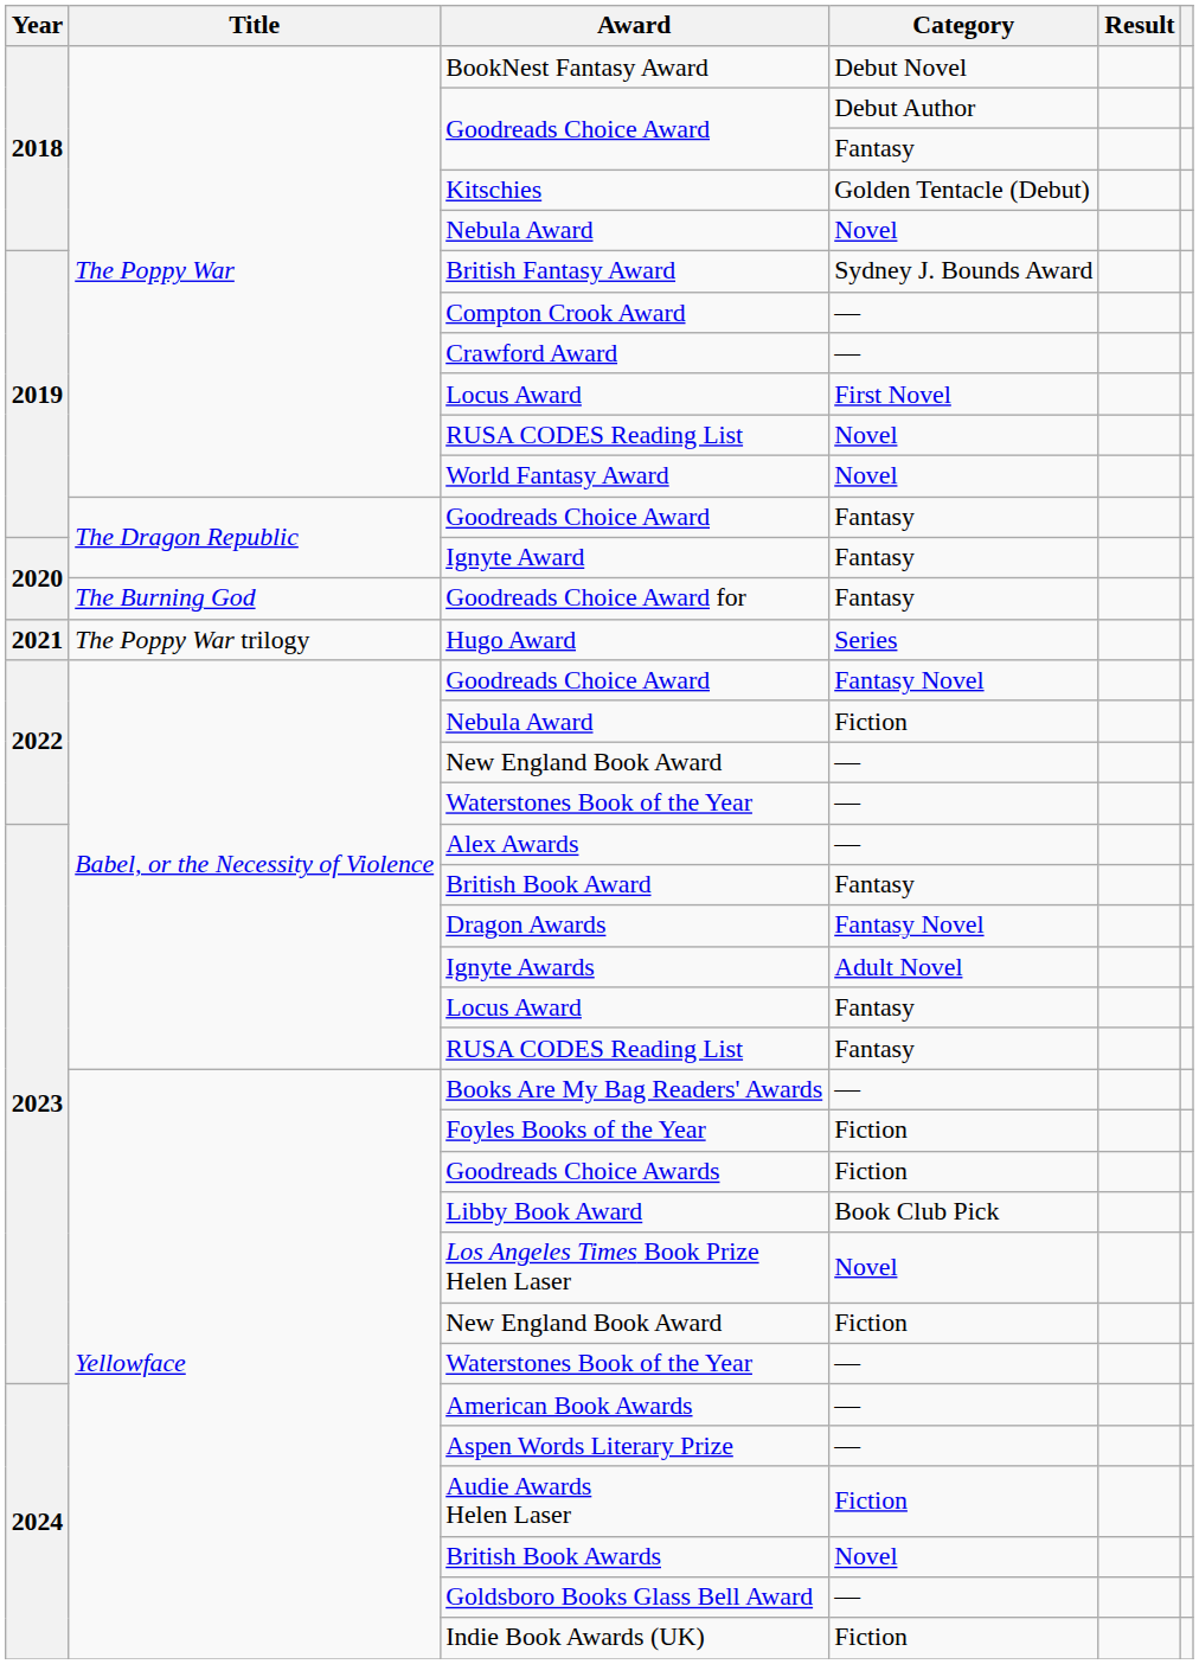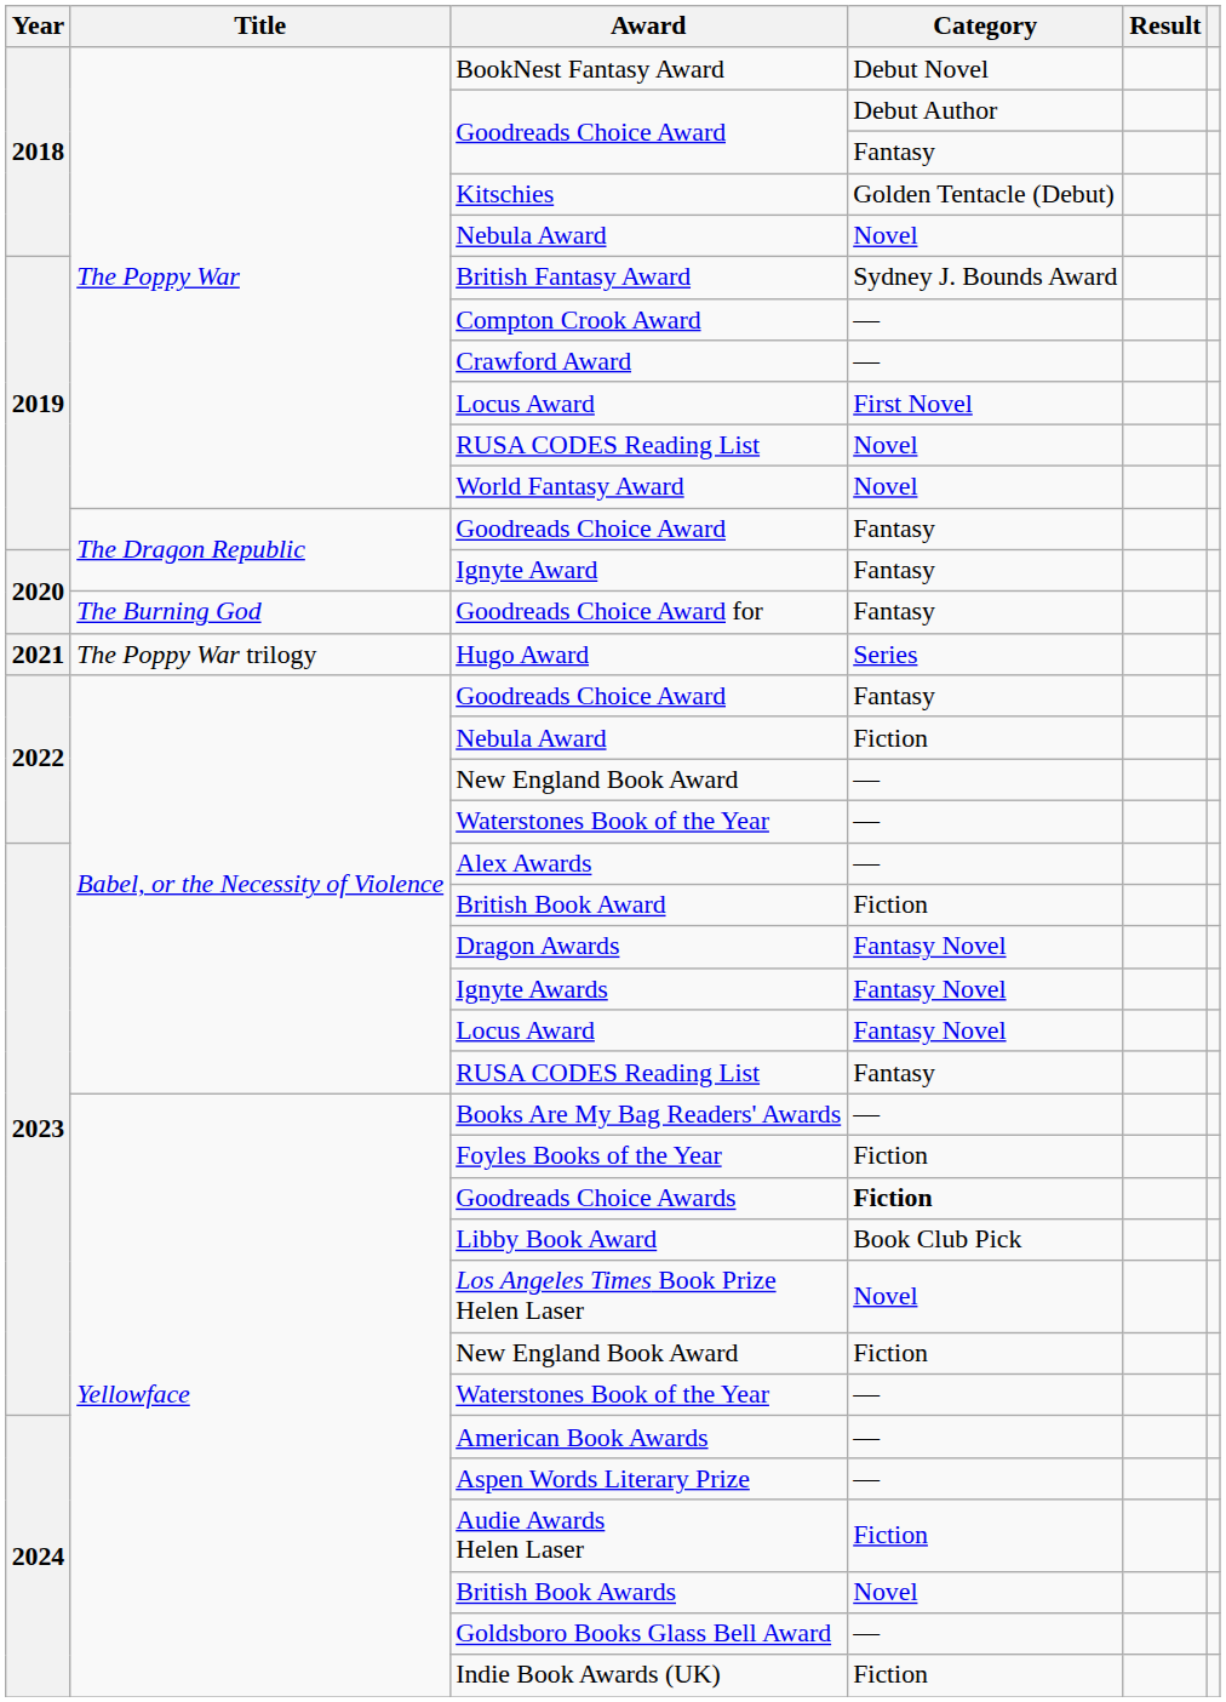 <table class="wikitable sortable">
 <tr>
 <th>Year</th>
 <th>Title</th>
 <th>Award</th>
 <th>Category</th>
 <th>Result</th>
 <th></th>
 </tr>
 <tr>
 <th rowspan="5">2018</th>
 <td rowspan="11"><em><a href='#'>The Poppy War</a></em></td>
 <td>BookNest Fantasy Award</td>
 <td>Debut Novel</td>
 <td></td>
 <td></td>
 </tr>
 <tr>
 <td rowspan="2"><a href='#'>Goodreads Choice Award</a></td>
 <td>Debut Author</td>
 <td></td>
 <td></td>
 </tr>
 <tr>
 <td>Fantasy</td>
 <td></td>
 <td></td>
 </tr>
 <tr>
 <td><a href='#'>Kitschies</a></td>
 <td>Golden Tentacle (Debut)</td>
 <td></td>
 <td></td>
 </tr>
 <tr>
 <td><a href='#'>Nebula Award</a></td>
 <td><a href='#'>Novel</a></td>
 <td></td>
 <td></td>
 </tr>
 <tr>
 <th rowspan="7">2019</th>
 <td><a href='#'>British Fantasy Award</a></td>
 <td>Sydney J. Bounds Award</td>
 <td></td>
 <td></td>
 </tr>
 <tr>
 <td><a href='#'>Compton Crook Award</a></td>
 <td>—</td>
 <td></td>
 <td></td>
 </tr>
 <tr>
 <td><a href='#'>Crawford Award</a></td>
 <td>—</td>
 <td></td>
 <td></td>
 </tr>
 <tr>
 <td><a href='#'>Locus Award</a></td>
 <td><a href='#'>First Novel</a></td>
 <td></td>
 <td></td>
 </tr>
 <tr>
 <td><a href='#'>RUSA CODES Reading List</a></td>
 <td><a href='#'>Novel</a></td>
 <td></td>
 <td></td>
 </tr>
 <tr>
 <td><a href='#'>World Fantasy Award</a></td>
 <td><a href='#'>Novel</a></td>
 <td></td>
 <td></td>
 </tr>
 <tr>
 <td rowspan="2"><em><a href='#'>The Dragon Republic</a></em></td>
 <td><a href='#'>Goodreads Choice Award</a></td>
 <td>Fantasy</td>
 <td></td>
 <td></td>
 </tr>
 <tr>
 <th rowspan="2">2020</th>
 <td><a href='#'>Ignyte Award</a></td>
 <td>Fantasy</td>
 <td></td>
 <td></td>
 </tr>
 <tr>
 <td><em><a href='#'>The Burning God</a></em></td>
 <td><a href='#'>Goodreads Choice Award</a> for</td>
 <td>Fantasy</td>
 <td></td>
 <td></td>
 </tr>
 <tr>
 <th>2021</th>
 <td><em>The Poppy War</em> trilogy</td>
 <td><a href='#'>Hugo Award</a></td>
 <td><a href='#'>Series</a></td>
 <td></td>
 <td></td>
 </tr>
 <tr>
 <th rowspan="4">2022</th>
 <td rowspan="10"><em><a href='#'>Babel, or the Necessity of Violence</a></em></td>
 <td><a href='#'>Goodreads Choice Award</a></td>
-<td><a href='#'>Fantasy Novel</a></td>
+<td>Fantasy</td>
 <td></td>
 <td></td>
 </tr>
 <tr>
 <td><a href='#'>Nebula Award</a></td>
 <td>Fiction</td>
 <td></td>
 <td></td>
 </tr>
 <tr>
 <td>New England Book Award</td>
 <td>—</td>
 <td></td>
 <td></td>
 </tr>
 <tr>
 <td><a href='#'>Waterstones Book of the Year</a></td>
 <td>—</td>
 <td></td>
 <td></td>
 </tr>
 <tr>
 <th rowspan="13">2023</th>
 <td><a href='#'>Alex Awards</a></td>
 <td>—</td>
 <td></td>
 <td></td>
 </tr>
 <tr>
 <td><a href='#'>British Book Award</a></td>
-<td>Fantasy</td>
+<td>Fiction</td>
 <td></td>
 <td></td>
 </tr>
 <tr>
 <td><a href='#'>Dragon Awards</a></td>
 <td><a href='#'>Fantasy Novel</a></td>
 <td></td>
 <td></td>
 </tr>
 <tr>
 <td><a href='#'>Ignyte Awards</a></td>
-<td><a href='#'>Adult Novel</a></td>
+<td><a href='#'>Fantasy Novel</a></td>
 <td></td>
 <td></td>
 </tr>
 <tr>
 <td><a href='#'>Locus Award</a></td>
-<td>Fantasy</td>
+<td><a href='#'>Fantasy Novel</a></td>
 <td></td>
 <td></td>
 </tr>
 <tr>
 <td><a href='#'>RUSA CODES Reading List</a></td>
 <td>Fantasy</td>
 <td></td>
 <td></td>
 </tr>
 <tr>
 <td rowspan="13"><em><a href='#'>Yellowface</a></em></td>
 <td><a href='#'>Books Are My Bag Readers' Awards</a></td>
 <td>—</td>
 <td></td>
 <td></td>
 </tr>
 <tr>
 <td><a href='#'>Foyles Books of the Year</a></td>
 <td>Fiction</td>
 <td></td>
 <td></td>
 </tr>
 <tr>
 <td><a href='#'>Goodreads Choice Awards</a></td>
-<td>Fiction</td>
+<td><strong>Fiction</strong></td>
 <td></td>
 <td></td>
 </tr>
 <tr>
 <td><a href='#'>Libby Book Award</a></td>
 <td>Book Club Pick</td>
 <td></td>
 <td></td>
 </tr>
 <tr>
 <td><a href='#'><em>Los Angeles Times</em> Book Prize</a><br> Helen Laser</td>
 <td><a href='#'>Novel</a></td>
 <td></td>
 <td></td>
 </tr>
 <tr>
 <td>New England Book Award</td>
 <td>Fiction</td>
 <td></td>
 <td></td>
 </tr>
 <tr>
 <td><a href='#'>Waterstones Book of the Year</a></td>
 <td>—</td>
 <td></td>
 <td></td>
 </tr>
 <tr>
 <th rowspan="6">2024</th>
 <td><a href='#'>American Book Awards</a></td>
 <td>—</td>
 <td></td>
 <td></td>
 </tr>
 <tr>
 <td><a href='#'>Aspen Words Literary Prize</a></td>
 <td>—</td>
 <td></td>
 <td></td>
 </tr>
 <tr>
 <td><a href='#'>Audie Awards</a><br> Helen Laser</td>
 <td><a href='#'>Fiction</a></td>
 <td></td>
 <td></td>
 </tr>
 <tr>
 <td><a href='#'>British Book Awards</a></td>
 <td><a href='#'>Novel</a></td>
 <td></td>
 <td></td>
 </tr>
 <tr>
 <td><a href='#'>Goldsboro Books Glass Bell Award</a></td>
 <td>—</td>
 <td></td>
 <td></td>
 </tr>
 <tr>
 <td>Indie Book Awards (UK)</td>
 <td>Fiction</td>
 <td></td>
 <td></td>
 </tr>
 </table>
